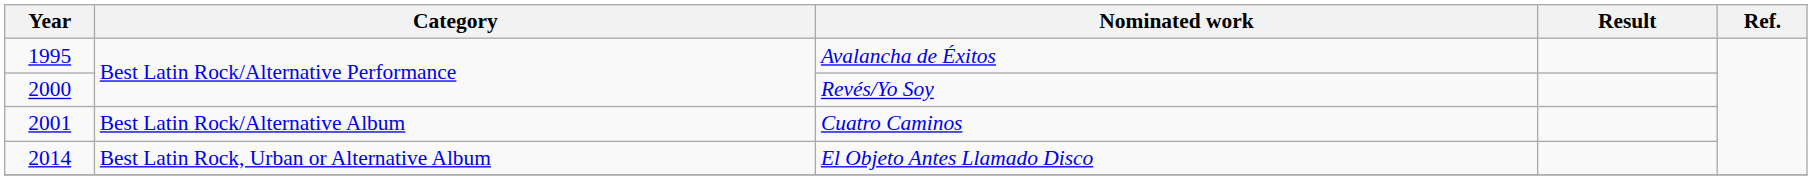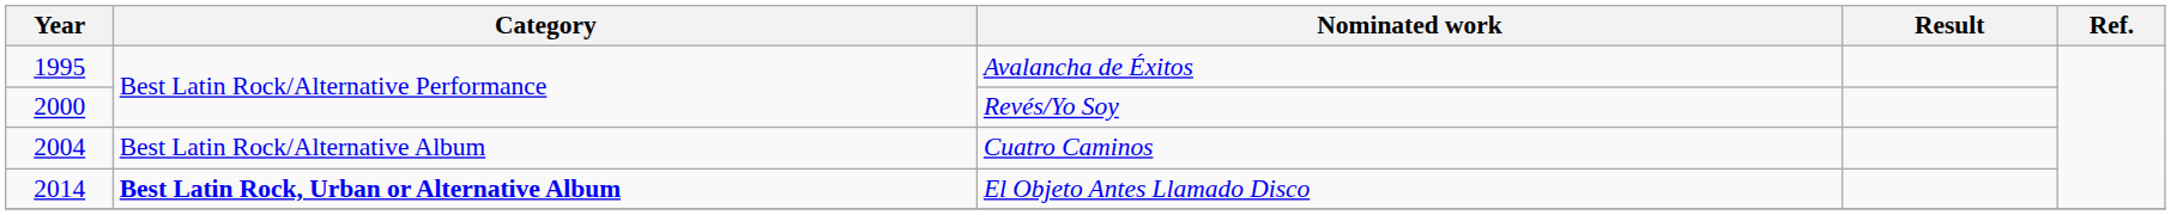 <table class="wikitable" style="width:85%;">
 <tr>
 <th width=5%>Year</th>
 <th style="width:40%;">Category</th>
 <th style="width:40%;">Nominated work</th>
 <th style="width:10%;">Result</th>
 <th style="width:5%;">Ref.</th>
 </tr>
 <tr>
 <td style="text-align:center;"><a href='#'>1995</a></td>
 <td rowspan="2"><a href='#'>Best Latin Rock/Alternative Performance</a></td>
 <td><em><a href='#'>Avalancha de Éxitos</a></em></td>
 <td></td>
 <td rowspan="4"></td>
 </tr>
 <tr>
 <td style="text-align:center;"><a href='#'>2000</a></td>
 <td><em><a href='#'>Revés/Yo Soy</a></em></td>
 <td></td>
 </tr>
 <tr>
-<td style="text-align:center;"><a href='#'>2001</a></td>
+<td style="text-align:center;"><a href='#'>2004</a></td>
 <td><a href='#'>Best Latin Rock/Alternative Album</a></td>
 <td><em><a href='#'>Cuatro Caminos</a></em></td>
 <td></td>
 </tr>
 <tr>
 <td style="text-align:center;"><a href='#'>2014</a></td>
-<td><a href='#'>Best Latin Rock, Urban or Alternative Album</a></td>
+<td><strong><a href='#'>Best Latin Rock, Urban or Alternative Album</a></strong></td>
 <td><em><a href='#'>El Objeto Antes Llamado Disco</a></em></td>
 <td></td>
 </tr>
 <tr>
 </tr>
 </table>
